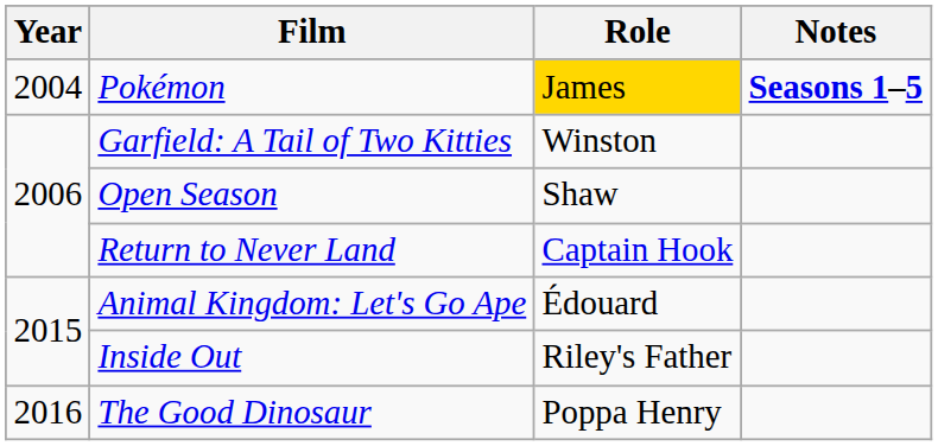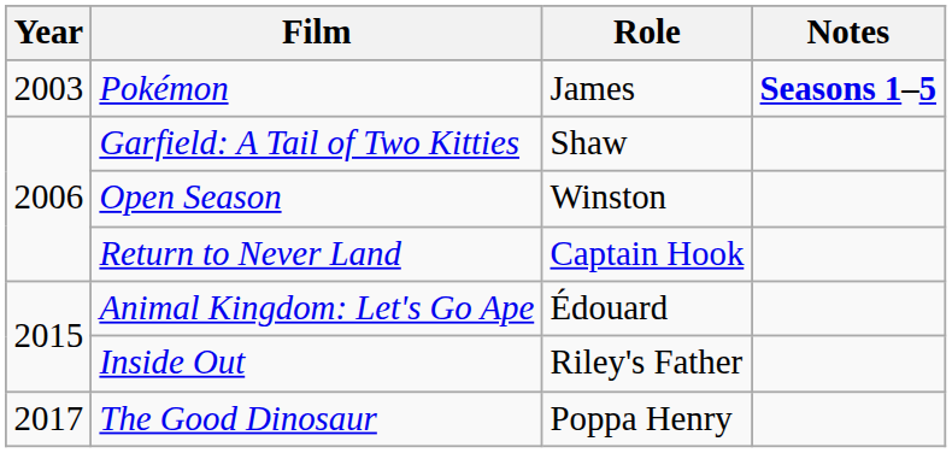 <table class="wikitable">
 <tr>
 <th>Year</th>
 <th>Film</th>
 <th>Role</th>
 <th>Notes</th>
 </tr>
 <tr>
-<td>2004</td>
+<td>2003</td>
 <td><em><a href='#'>Pokémon</a></em></td>
-<td style="background: gold;">James</td>
+<td>James</td>
 <td><strong><a href='#'>Seasons 1</a>–<a href='#'>5</a></strong></td>
 </tr>
 <tr>
 <td rowspan="3">2006</td>
 <td><em><a href='#'>Garfield: A Tail of Two Kitties</a></em></td>
-<td>Winston</td>
+<td>Shaw</td>
 <td></td>
 </tr>
 <tr>
 <td><em><a href='#'>Open Season</a></em></td>
-<td>Shaw</td>
+<td>Winston</td>
 <td></td>
 </tr>
 <tr>
 <td><em><a href='#'>Return to Never Land</a></em></td>
 <td><a href='#'>Captain Hook</a></td>
 <td></td>
 </tr>
 <tr>
 <td rowspan="2">2015</td>
 <td><em><a href='#'>Animal Kingdom: Let's Go Ape</a></em></td>
 <td>Édouard</td>
 <td></td>
 </tr>
 <tr>
 <td><em><a href='#'>Inside Out</a></em></td>
 <td>Riley's Father</td>
 <td></td>
 </tr>
 <tr>
-<td>2016</td>
+<td>2017</td>
 <td><em><a href='#'>The Good Dinosaur</a></em></td>
 <td>Poppa Henry</td>
 <td></td>
 </tr>
 </table>
